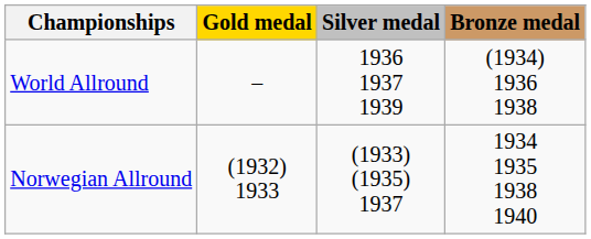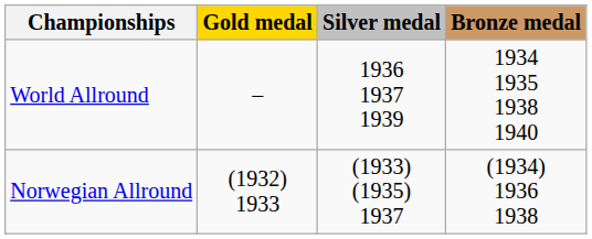 <table class="wikitable">
 <tr>
 <th>Championships</th>
 <td align=center bgcolor=gold><strong>Gold medal</strong></td>
 <td align=center bgcolor=silver><strong>Silver medal</strong></td>
 <td align=center bgcolor=cc9966><strong>Bronze medal</strong></td>
 </tr>
 <tr align="center">
 <td align="left"><a href='#'>World Allround</a></td>
 <td>–</td>
 <td>1936 <br> 1937 <br> 1939</td>
-<td>(1934) <br> 1936 <br> 1938</td>
+<td>1934 <br> 1935 <br> 1938 <br> 1940</td>
 </tr>
 <tr align="center">
 <td align="left"><a href='#'>Norwegian Allround</a></td>
 <td>(1932) <br> 1933</td>
 <td>(1933) <br> (1935) <br> 1937</td>
-<td>1934 <br> 1935 <br> 1938 <br> 1940</td>
+<td>(1934) <br> 1936 <br> 1938</td>
 </tr>
 </table>
